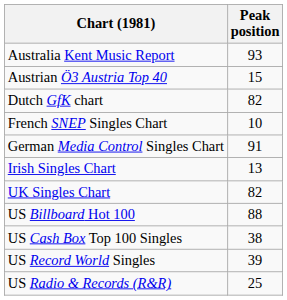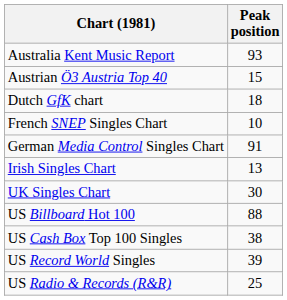 <table class="wikitable sortable">
 <tr>
 <th>Chart (1981)</th>
 <th>Peak<br>position</th>
 </tr>
 <tr>
 <td>Australia <a href='#'>Kent Music Report</a></td>
 <td align="center">93</td>
 </tr>
 <tr>
 <td>Austrian <em><a href='#'>Ö3 Austria Top 40</a></em></td>
 <td align="center">15</td>
 </tr>
 <tr>
 <td>Dutch <em><a href='#'>GfK</a></em> chart</td>
-<td align="center">82</td>
+<td align="center">18</td>
 </tr>
 <tr>
 <td>French <em><a href='#'>SNEP</a></em> Singles Chart</td>
 <td align="center">10</td>
 </tr>
 <tr>
 <td>German <em><a href='#'>Media Control</a></em> Singles Chart</td>
 <td align="center">91</td>
 </tr>
 <tr>
 <td><a href='#'>Irish Singles Chart</a></td>
 <td align="center">13</td>
 </tr>
 <tr>
 <td><a href='#'>UK Singles Chart</a></td>
-<td align="center">82</td>
+<td align="center">30</td>
 </tr>
 <tr>
 <td>US <a href='#'><em>Billboard</em> Hot 100</a></td>
 <td align="center">88</td>
 </tr>
 <tr>
 <td>US <em><a href='#'>Cash Box</a></em> Top 100 Singles</td>
 <td align="center">38</td>
 </tr>
 <tr>
 <td>US <em><a href='#'>Record World</a></em> Singles</td>
 <td align="center">39</td>
 </tr>
 <tr>
 <td>US <em><a href='#'>Radio & Records (R&R)</a></em></td>
 <td align="center">25</td>
 </tr>
 </table>
